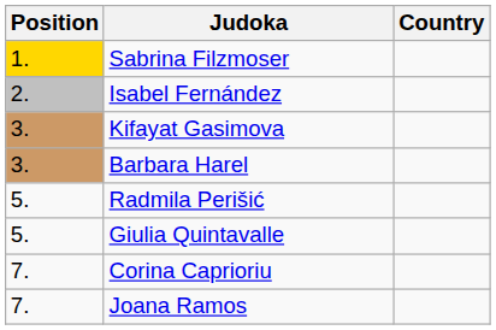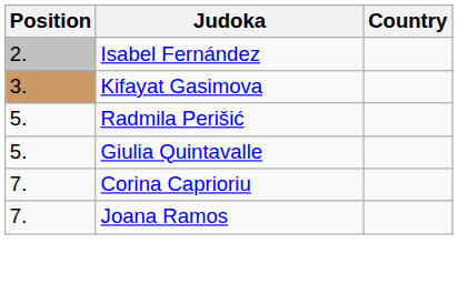 <table class=wikitable>
 <tr>
 <th width=10>Position</th>
 <th width=200>Judoka</th>
 <th>Country</th>
-</tr>
-<tr>
-<td bgcolor=gold>1.</td>
-<td><a href='#'>Sabrina Filzmoser</a></td>
-<td></td>
 </tr>
 <tr>
 <td bgcolor="silver">2.</td>
 <td><a href='#'>Isabel Fernández</a></td>
 <td></td>
 </tr>
 <tr>
 <td bgcolor="CC9966">3.</td>
 <td><a href='#'>Kifayat Gasimova</a></td>
-<td></td>
-</tr>
-<tr>
-<td bgcolor="CC9966">3.</td>
-<td><a href='#'>Barbara Harel</a></td>
 <td></td>
 </tr>
 <tr>
 <td>5.</td>
 <td><a href='#'>Radmila Perišić</a></td>
 <td></td>
 </tr>
 <tr>
 <td>5.</td>
 <td><a href='#'>Giulia Quintavalle</a></td>
 <td></td>
 </tr>
 <tr>
 <td>7.</td>
 <td><a href='#'>Corina Caprioriu</a></td>
 <td></td>
 </tr>
 <tr>
 <td>7.</td>
 <td><a href='#'>Joana Ramos</a></td>
 <td></td>
 </tr>
 </table>
